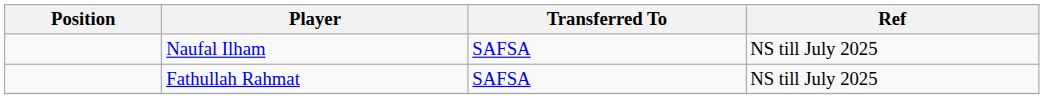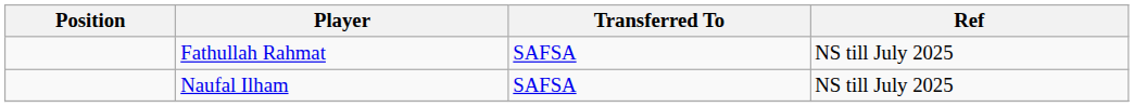 <table class="wikitable sortable" style="width:70%; text-align:center; font-size:100%; text-align:left;">
 <tr>
 <th><strong>Position</strong></th>
 <th><strong>Player</strong></th>
 <th><strong>Transferred To</strong></th>
 <th><strong>Ref</strong></th>
 </tr>
 <tr>
 <td></td>
-<td> <a href='#'>Naufal Ilham</a></td>
+<td> <a href='#'>Fathullah Rahmat</a></td>
 <td> <a href='#'>SAFSA</a></td>
 <td>NS till July 2025</td>
 </tr>
 <tr>
 <td></td>
-<td> <a href='#'>Fathullah Rahmat</a></td>
+<td> <a href='#'>Naufal Ilham</a></td>
 <td> <a href='#'>SAFSA</a></td>
 <td>NS till July 2025</td>
 </tr>
 <tr>
 </tr>
 </table>
